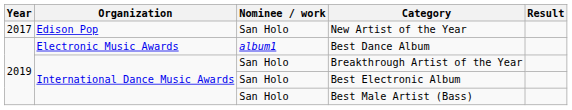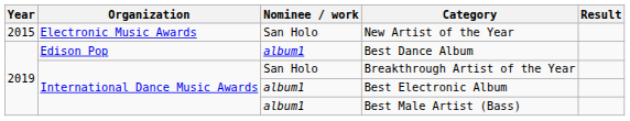 <table class="wikitable">
 <tr>
 <th>Year</th>
 <th>Organization</th>
 <th>Nominee / work</th>
 <th>Category</th>
 <th>Result</th>
 </tr>
 <tr>
-<td>2017</td>
-<td><a href='#'>Edison Pop</a></td>
+<td>2015</td>
+<td><a href='#'>Electronic Music Awards</a></td>
 <td>San Holo</td>
 <td>New Artist of the Year</td>
 <td></td>
 </tr>
 <tr>
 <td rowspan="4">2019</td>
-<td><a href='#'>Electronic Music Awards</a></td>
+<td><a href='#'>Edison Pop</a></td>
 <td><em><a href='#'>album1</a></em></td>
 <td>Best Dance Album</td>
 <td></td>
 </tr>
 <tr>
 <td rowspan="3"><a href='#'>International Dance Music Awards</a></td>
 <td>San Holo</td>
 <td>Breakthrough Artist of the Year</td>
 <td></td>
 </tr>
 <tr>
-<td>San Holo</td>
+<td><em>album1</em></td>
 <td>Best Electronic Album</td>
 <td></td>
 </tr>
 <tr>
-<td>San Holo</td>
+<td><em>album1</em></td>
 <td>Best Male Artist (Bass)</td>
 <td></td>
 </tr>
 </table>
